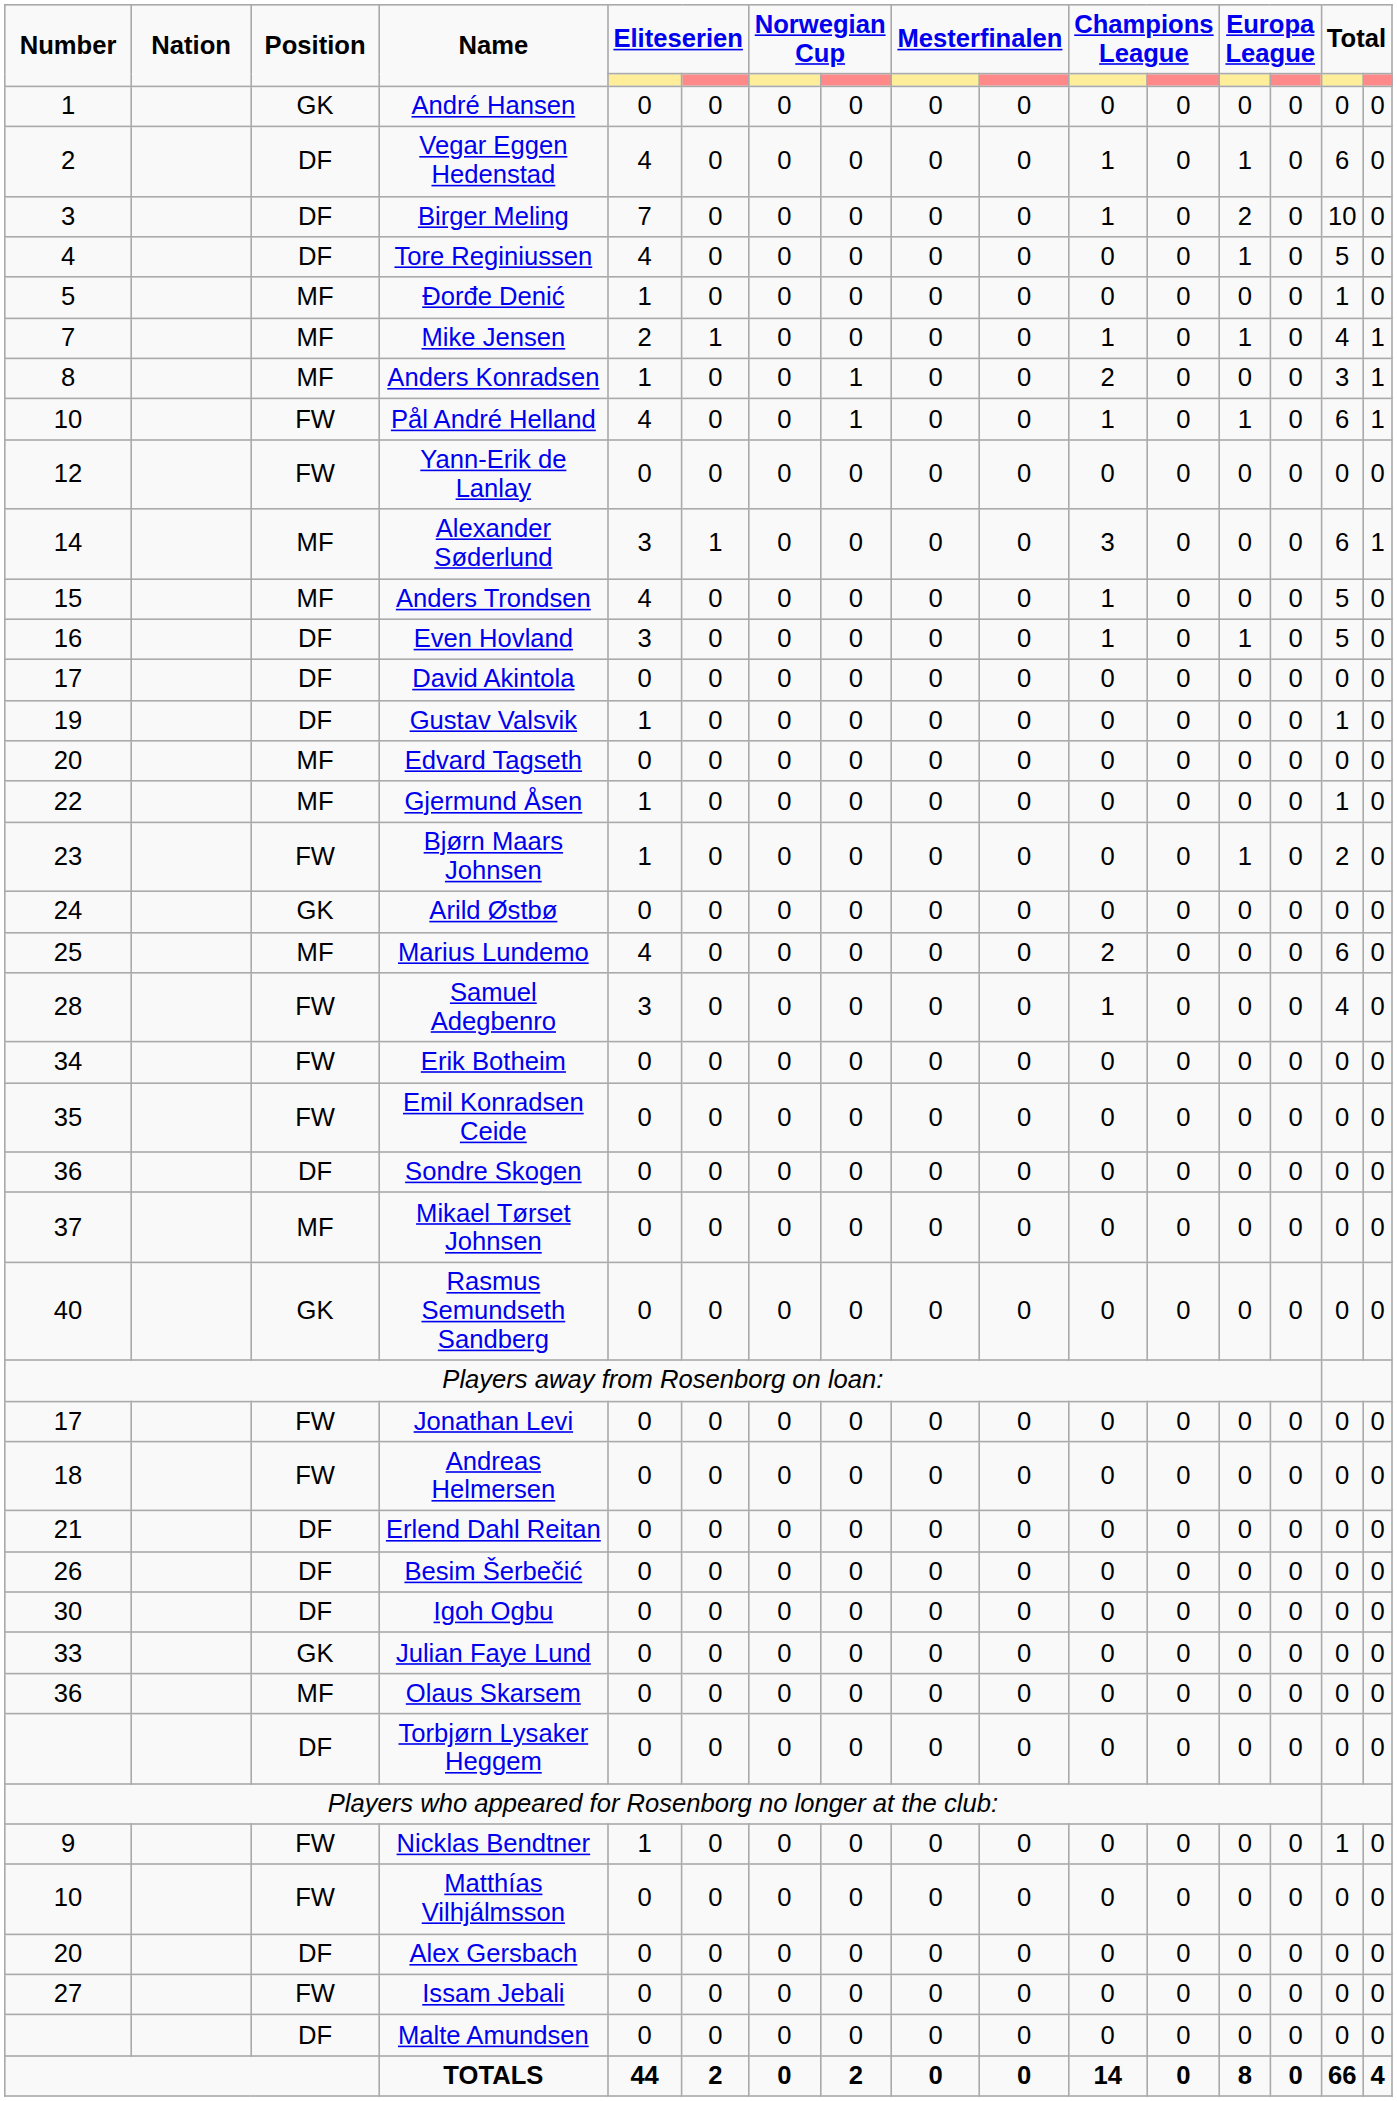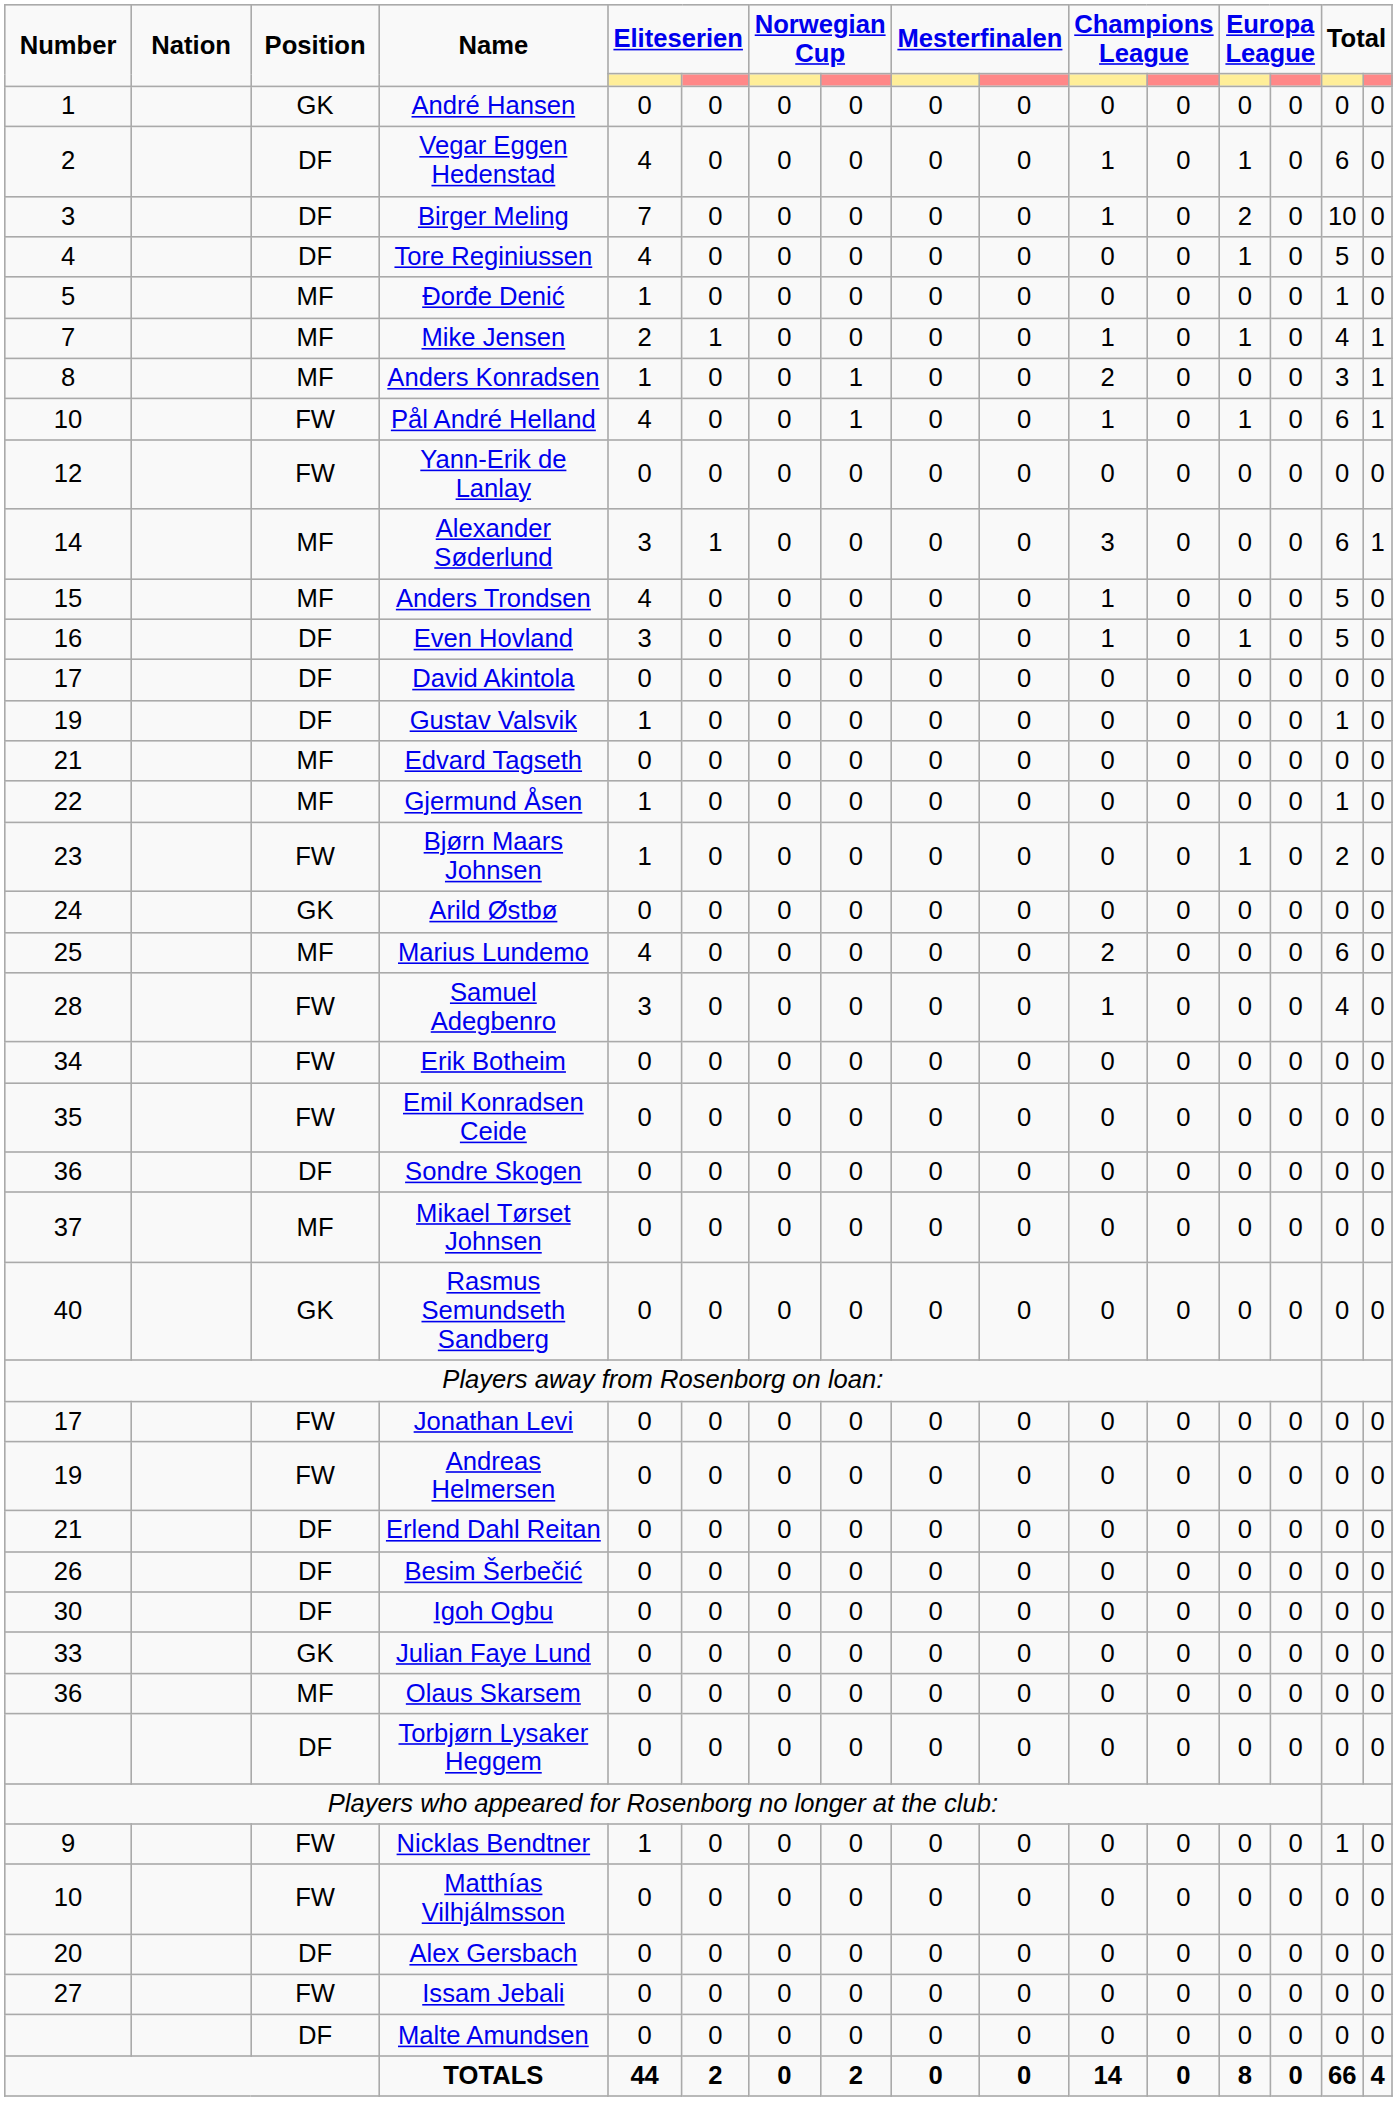 <table class="wikitable" style="font-size: 100%; text-align: center;">
 <tr>
 <td rowspan="2" width="10%" align="center"><strong>Number</strong></td>
 <td rowspan="2" width="10%" align="center"><strong>Nation</strong></td>
 <td rowspan="2" width="10%" align="center"><strong>Position</strong></td>
 <td rowspan="2" width="20%" align="center"><strong>Name</strong></td>
 <td colspan="2" align="center"><strong><a href='#'>Eliteserien</a></strong></td>
 <td colspan="2" align="center"><strong><a href='#'>Norwegian Cup</a></strong></td>
 <td colspan="2" align="center"><strong><a href='#'>Mesterfinalen</a></strong></td>
 <td colspan="2" align="center"><strong><a href='#'>Champions League</a></strong></td>
 <td colspan="2" align="center"><strong><a href='#'>Europa League</a></strong></td>
 <td colspan="2" align="center"><strong>Total</strong></td>
 </tr>
 <tr>
 <th width=60 style="background: #FFEE99"></th>
 <th width=60 style="background: #FF8888"></th>
 <th width=60 style="background: #FFEE99"></th>
 <th width=60 style="background: #FF8888"></th>
 <th width=60 style="background: #FFEE99"></th>
 <th width=60 style="background: #FF8888"></th>
 <th width=60 style="background: #FFEE99"></th>
 <th width=60 style="background: #FF8888"></th>
 <th width=60 style="background: #FFEE99"></th>
 <th width=60 style="background: #FF8888"></th>
 <th width=60 style="background: #FFEE99"></th>
 <th width=60 style="background: #FF8888"></th>
 </tr>
 <tr>
 <td>1</td>
 <td></td>
 <td>GK</td>
 <td><a href='#'>André Hansen</a></td>
 <td>0</td>
 <td>0</td>
 <td>0</td>
 <td>0</td>
 <td>0</td>
 <td>0</td>
 <td>0</td>
 <td>0</td>
 <td>0</td>
 <td>0</td>
 <td>0</td>
 <td>0</td>
 </tr>
 <tr>
 <td>2</td>
 <td></td>
 <td>DF</td>
 <td><a href='#'>Vegar Eggen Hedenstad</a></td>
 <td>4</td>
 <td>0</td>
 <td>0</td>
 <td>0</td>
 <td>0</td>
 <td>0</td>
 <td>1</td>
 <td>0</td>
 <td>1</td>
 <td>0</td>
 <td>6</td>
 <td>0</td>
 </tr>
 <tr>
 <td>3</td>
 <td></td>
 <td>DF</td>
 <td><a href='#'>Birger Meling</a></td>
 <td>7</td>
 <td>0</td>
 <td>0</td>
 <td>0</td>
 <td>0</td>
 <td>0</td>
 <td>1</td>
 <td>0</td>
 <td>2</td>
 <td>0</td>
 <td>10</td>
 <td>0</td>
 </tr>
 <tr>
 <td>4</td>
 <td></td>
 <td>DF</td>
 <td><a href='#'>Tore Reginiussen</a></td>
 <td>4</td>
 <td>0</td>
 <td>0</td>
 <td>0</td>
 <td>0</td>
 <td>0</td>
 <td>0</td>
 <td>0</td>
 <td>1</td>
 <td>0</td>
 <td>5</td>
 <td>0</td>
 </tr>
 <tr>
 <td>5</td>
 <td></td>
 <td>MF</td>
 <td><a href='#'>Đorđe Denić</a></td>
 <td>1</td>
 <td>0</td>
 <td>0</td>
 <td>0</td>
 <td>0</td>
 <td>0</td>
 <td>0</td>
 <td>0</td>
 <td>0</td>
 <td>0</td>
 <td>1</td>
 <td>0</td>
 </tr>
 <tr>
 <td>7</td>
 <td></td>
 <td>MF</td>
 <td><a href='#'>Mike Jensen</a></td>
 <td>2</td>
 <td>1</td>
 <td>0</td>
 <td>0</td>
 <td>0</td>
 <td>0</td>
 <td>1</td>
 <td>0</td>
 <td>1</td>
 <td>0</td>
 <td>4</td>
 <td>1</td>
 </tr>
 <tr>
 <td>8</td>
 <td></td>
 <td>MF</td>
 <td><a href='#'>Anders Konradsen</a></td>
 <td>1</td>
 <td>0</td>
 <td>0</td>
 <td>1</td>
 <td>0</td>
 <td>0</td>
 <td>2</td>
 <td>0</td>
 <td>0</td>
 <td>0</td>
 <td>3</td>
 <td>1</td>
 </tr>
 <tr>
 <td>10</td>
 <td></td>
 <td>FW</td>
 <td><a href='#'>Pål André Helland</a></td>
 <td>4</td>
 <td>0</td>
 <td>0</td>
 <td>1</td>
 <td>0</td>
 <td>0</td>
 <td>1</td>
 <td>0</td>
 <td>1</td>
 <td>0</td>
 <td>6</td>
 <td>1</td>
 </tr>
 <tr>
 <td>12</td>
 <td></td>
 <td>FW</td>
 <td><a href='#'>Yann-Erik de Lanlay</a></td>
 <td>0</td>
 <td>0</td>
 <td>0</td>
 <td>0</td>
 <td>0</td>
 <td>0</td>
 <td>0</td>
 <td>0</td>
 <td>0</td>
 <td>0</td>
 <td>0</td>
 <td>0</td>
 </tr>
 <tr>
 <td>14</td>
 <td></td>
 <td>MF</td>
 <td><a href='#'>Alexander Søderlund</a></td>
 <td>3</td>
 <td>1</td>
 <td>0</td>
 <td>0</td>
 <td>0</td>
 <td>0</td>
 <td>3</td>
 <td>0</td>
 <td>0</td>
 <td>0</td>
 <td>6</td>
 <td>1</td>
 </tr>
 <tr>
 <td>15</td>
 <td></td>
 <td>MF</td>
 <td><a href='#'>Anders Trondsen</a></td>
 <td>4</td>
 <td>0</td>
 <td>0</td>
 <td>0</td>
 <td>0</td>
 <td>0</td>
 <td>1</td>
 <td>0</td>
 <td>0</td>
 <td>0</td>
 <td>5</td>
 <td>0</td>
 </tr>
 <tr>
 <td>16</td>
 <td></td>
 <td>DF</td>
 <td><a href='#'>Even Hovland</a></td>
 <td>3</td>
 <td>0</td>
 <td>0</td>
 <td>0</td>
 <td>0</td>
 <td>0</td>
 <td>1</td>
 <td>0</td>
 <td>1</td>
 <td>0</td>
 <td>5</td>
 <td>0</td>
 </tr>
 <tr>
 <td>17</td>
 <td></td>
 <td>DF</td>
 <td><a href='#'>David Akintola</a></td>
 <td>0</td>
 <td>0</td>
 <td>0</td>
 <td>0</td>
 <td>0</td>
 <td>0</td>
 <td>0</td>
 <td>0</td>
 <td>0</td>
 <td>0</td>
 <td>0</td>
 <td>0</td>
 </tr>
 <tr>
 <td>19</td>
 <td></td>
 <td>DF</td>
 <td><a href='#'>Gustav Valsvik</a></td>
 <td>1</td>
 <td>0</td>
 <td>0</td>
 <td>0</td>
 <td>0</td>
 <td>0</td>
 <td>0</td>
 <td>0</td>
 <td>0</td>
 <td>0</td>
 <td>1</td>
 <td>0</td>
 </tr>
 <tr>
-<td>20</td>
+<td>21</td>
 <td></td>
 <td>MF</td>
 <td><a href='#'>Edvard Tagseth</a></td>
 <td>0</td>
 <td>0</td>
 <td>0</td>
 <td>0</td>
 <td>0</td>
 <td>0</td>
 <td>0</td>
 <td>0</td>
 <td>0</td>
 <td>0</td>
 <td>0</td>
 <td>0</td>
 </tr>
 <tr>
 <td>22</td>
 <td></td>
 <td>MF</td>
 <td><a href='#'>Gjermund Åsen</a></td>
 <td>1</td>
 <td>0</td>
 <td>0</td>
 <td>0</td>
 <td>0</td>
 <td>0</td>
 <td>0</td>
 <td>0</td>
 <td>0</td>
 <td>0</td>
 <td>1</td>
 <td>0</td>
 </tr>
 <tr>
 <td>23</td>
 <td></td>
 <td>FW</td>
 <td><a href='#'>Bjørn Maars Johnsen</a></td>
 <td>1</td>
 <td>0</td>
 <td>0</td>
 <td>0</td>
 <td>0</td>
 <td>0</td>
 <td>0</td>
 <td>0</td>
 <td>1</td>
 <td>0</td>
 <td>2</td>
 <td>0</td>
 </tr>
 <tr>
 <td>24</td>
 <td></td>
 <td>GK</td>
 <td><a href='#'>Arild Østbø</a></td>
 <td>0</td>
 <td>0</td>
 <td>0</td>
 <td>0</td>
 <td>0</td>
 <td>0</td>
 <td>0</td>
 <td>0</td>
 <td>0</td>
 <td>0</td>
 <td>0</td>
 <td>0</td>
 </tr>
 <tr>
 <td>25</td>
 <td></td>
 <td>MF</td>
 <td><a href='#'>Marius Lundemo</a></td>
 <td>4</td>
 <td>0</td>
 <td>0</td>
 <td>0</td>
 <td>0</td>
 <td>0</td>
 <td>2</td>
 <td>0</td>
 <td>0</td>
 <td>0</td>
 <td>6</td>
 <td>0</td>
 </tr>
 <tr>
 <td>28</td>
 <td></td>
 <td>FW</td>
 <td><a href='#'>Samuel Adegbenro</a></td>
 <td>3</td>
 <td>0</td>
 <td>0</td>
 <td>0</td>
 <td>0</td>
 <td>0</td>
 <td>1</td>
 <td>0</td>
 <td>0</td>
 <td>0</td>
 <td>4</td>
 <td>0</td>
 </tr>
 <tr>
 <td>34</td>
 <td></td>
 <td>FW</td>
 <td><a href='#'>Erik Botheim</a></td>
 <td>0</td>
 <td>0</td>
 <td>0</td>
 <td>0</td>
 <td>0</td>
 <td>0</td>
 <td>0</td>
 <td>0</td>
 <td>0</td>
 <td>0</td>
 <td>0</td>
 <td>0</td>
 </tr>
 <tr>
 <td>35</td>
 <td></td>
 <td>FW</td>
 <td><a href='#'>Emil Konradsen Ceide</a></td>
 <td>0</td>
 <td>0</td>
 <td>0</td>
 <td>0</td>
 <td>0</td>
 <td>0</td>
 <td>0</td>
 <td>0</td>
 <td>0</td>
 <td>0</td>
 <td>0</td>
 <td>0</td>
 </tr>
 <tr>
 <td>36</td>
 <td></td>
 <td>DF</td>
 <td><a href='#'>Sondre Skogen</a></td>
 <td>0</td>
 <td>0</td>
 <td>0</td>
 <td>0</td>
 <td>0</td>
 <td>0</td>
 <td>0</td>
 <td>0</td>
 <td>0</td>
 <td>0</td>
 <td>0</td>
 <td>0</td>
 </tr>
 <tr>
 <td>37</td>
 <td></td>
 <td>MF</td>
 <td><a href='#'>Mikael Tørset Johnsen</a></td>
 <td>0</td>
 <td>0</td>
 <td>0</td>
 <td>0</td>
 <td>0</td>
 <td>0</td>
 <td>0</td>
 <td>0</td>
 <td>0</td>
 <td>0</td>
 <td>0</td>
 <td>0</td>
 </tr>
 <tr>
 <td>40</td>
 <td></td>
 <td>GK</td>
 <td><a href='#'>Rasmus Semundseth Sandberg</a></td>
 <td>0</td>
 <td>0</td>
 <td>0</td>
 <td>0</td>
 <td>0</td>
 <td>0</td>
 <td>0</td>
 <td>0</td>
 <td>0</td>
 <td>0</td>
 <td>0</td>
 <td>0</td>
 </tr>
 <tr>
 <td colspan="14"><em>Players away from Rosenborg on loan:</em></td>
 </tr>
 <tr>
 <td>17</td>
 <td></td>
 <td>FW</td>
 <td><a href='#'>Jonathan Levi</a></td>
 <td>0</td>
 <td>0</td>
 <td>0</td>
 <td>0</td>
 <td>0</td>
 <td>0</td>
 <td>0</td>
 <td>0</td>
 <td>0</td>
 <td>0</td>
 <td>0</td>
 <td>0</td>
 </tr>
 <tr>
-<td>18</td>
+<td>19</td>
 <td></td>
 <td>FW</td>
 <td><a href='#'>Andreas Helmersen</a></td>
 <td>0</td>
 <td>0</td>
 <td>0</td>
 <td>0</td>
 <td>0</td>
 <td>0</td>
 <td>0</td>
 <td>0</td>
 <td>0</td>
 <td>0</td>
 <td>0</td>
 <td>0</td>
 </tr>
 <tr>
 <td>21</td>
 <td></td>
 <td>DF</td>
 <td><a href='#'>Erlend Dahl Reitan</a></td>
 <td>0</td>
 <td>0</td>
 <td>0</td>
 <td>0</td>
 <td>0</td>
 <td>0</td>
 <td>0</td>
 <td>0</td>
 <td>0</td>
 <td>0</td>
 <td>0</td>
 <td>0</td>
 </tr>
 <tr>
 <td>26</td>
 <td></td>
 <td>DF</td>
 <td><a href='#'>Besim Šerbečić</a></td>
 <td>0</td>
 <td>0</td>
 <td>0</td>
 <td>0</td>
 <td>0</td>
 <td>0</td>
 <td>0</td>
 <td>0</td>
 <td>0</td>
 <td>0</td>
 <td>0</td>
 <td>0</td>
 </tr>
 <tr>
 <td>30</td>
 <td></td>
 <td>DF</td>
 <td><a href='#'>Igoh Ogbu</a></td>
 <td>0</td>
 <td>0</td>
 <td>0</td>
 <td>0</td>
 <td>0</td>
 <td>0</td>
 <td>0</td>
 <td>0</td>
 <td>0</td>
 <td>0</td>
 <td>0</td>
 <td>0</td>
 </tr>
 <tr>
 <td>33</td>
 <td></td>
 <td>GK</td>
 <td><a href='#'>Julian Faye Lund</a></td>
 <td>0</td>
 <td>0</td>
 <td>0</td>
 <td>0</td>
 <td>0</td>
 <td>0</td>
 <td>0</td>
 <td>0</td>
 <td>0</td>
 <td>0</td>
 <td>0</td>
 <td>0</td>
 </tr>
 <tr>
 <td>36</td>
 <td></td>
 <td>MF</td>
 <td><a href='#'>Olaus Skarsem</a></td>
 <td>0</td>
 <td>0</td>
 <td>0</td>
 <td>0</td>
 <td>0</td>
 <td>0</td>
 <td>0</td>
 <td>0</td>
 <td>0</td>
 <td>0</td>
 <td>0</td>
 <td>0</td>
 </tr>
 <tr>
 <td></td>
 <td></td>
 <td>DF</td>
 <td><a href='#'>Torbjørn Lysaker Heggem</a></td>
 <td>0</td>
 <td>0</td>
 <td>0</td>
 <td>0</td>
 <td>0</td>
 <td>0</td>
 <td>0</td>
 <td>0</td>
 <td>0</td>
 <td>0</td>
 <td>0</td>
 <td>0</td>
 </tr>
 <tr>
 <td colspan="14"><em>Players who appeared for Rosenborg no longer at the club:</em></td>
 </tr>
 <tr>
 <td>9</td>
 <td></td>
 <td>FW</td>
 <td><a href='#'>Nicklas Bendtner</a></td>
 <td>1</td>
 <td>0</td>
 <td>0</td>
 <td>0</td>
 <td>0</td>
 <td>0</td>
 <td>0</td>
 <td>0</td>
 <td>0</td>
 <td>0</td>
 <td>1</td>
 <td>0</td>
 </tr>
 <tr>
 <td>10</td>
 <td></td>
 <td>FW</td>
 <td><a href='#'>Matthías Vilhjálmsson</a></td>
 <td>0</td>
 <td>0</td>
 <td>0</td>
 <td>0</td>
 <td>0</td>
 <td>0</td>
 <td>0</td>
 <td>0</td>
 <td>0</td>
 <td>0</td>
 <td>0</td>
 <td>0</td>
 </tr>
 <tr>
 <td>20</td>
 <td></td>
 <td>DF</td>
 <td><a href='#'>Alex Gersbach</a></td>
 <td>0</td>
 <td>0</td>
 <td>0</td>
 <td>0</td>
 <td>0</td>
 <td>0</td>
 <td>0</td>
 <td>0</td>
 <td>0</td>
 <td>0</td>
 <td>0</td>
 <td>0</td>
 </tr>
 <tr>
 <td>27</td>
 <td></td>
 <td>FW</td>
 <td><a href='#'>Issam Jebali</a></td>
 <td>0</td>
 <td>0</td>
 <td>0</td>
 <td>0</td>
 <td>0</td>
 <td>0</td>
 <td>0</td>
 <td>0</td>
 <td>0</td>
 <td>0</td>
 <td>0</td>
 <td>0</td>
 </tr>
 <tr>
 <td></td>
 <td></td>
 <td>DF</td>
 <td><a href='#'>Malte Amundsen</a></td>
 <td>0</td>
 <td>0</td>
 <td>0</td>
 <td>0</td>
 <td>0</td>
 <td>0</td>
 <td>0</td>
 <td>0</td>
 <td>0</td>
 <td>0</td>
 <td>0</td>
 <td>0</td>
 </tr>
 <tr>
 <td colspan="3"></td>
 <td><strong>TOTALS</strong></td>
 <td><strong>44</strong></td>
 <td><strong>2</strong></td>
 <td><strong>0</strong></td>
 <td><strong>2</strong></td>
 <td><strong>0</strong></td>
 <td><strong>0</strong></td>
 <td><strong>14</strong></td>
 <td><strong>0</strong></td>
 <td><strong>8</strong></td>
 <td><strong>0</strong></td>
 <td><strong>66</strong></td>
 <td><strong>4</strong></td>
 </tr>
 </table>
